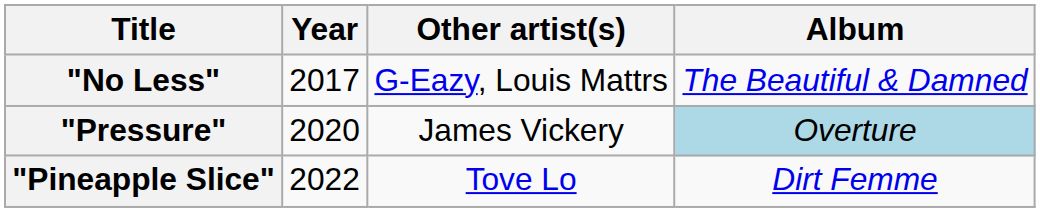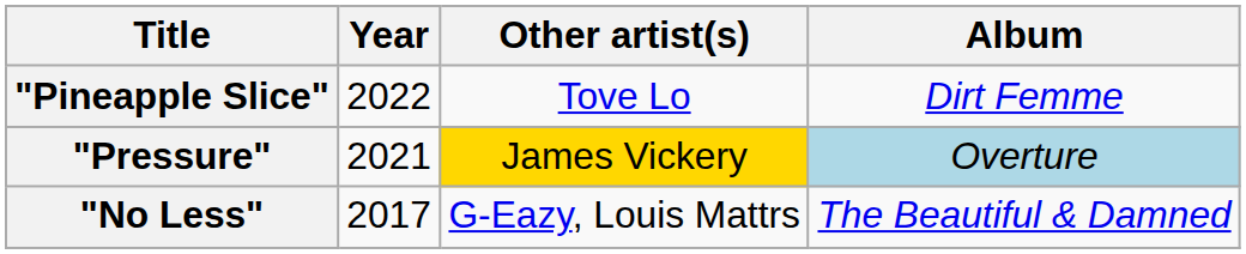 <table class="wikitable plainrowheaders" style="text-align:center;">
 <tr>
 <th scope="col">Title</th>
 <th scope="col">Year</th>
 <th scope="col">Other artist(s)</th>
 <th scope="col">Album</th>
 </tr>
 <tr>
+<th scope="row">"Pineapple Slice"</th>
+<td>2022</td>
+<td><a href='#'>Tove Lo</a></td>
+<td><em><a href='#'>Dirt Femme</a></em></td>
+</tr>
+<tr>
+<th scope="row">"Pressure"</th>
+<td>2021</td>
+<td style="background: gold;">James Vickery</td>
+<td style="background: lightblue;"><em>Overture</em></td>
+</tr>
+<tr>
 <th scope="row">"No Less"</th>
 <td>2017</td>
 <td><a href='#'>G-Eazy</a>, Louis Mattrs</td>
 <td><em><a href='#'>The Beautiful & Damned</a></em></td>
 </tr>
-<tr>
-<th scope="row">"Pressure"</th>
-<td>2020</td>
-<td>James Vickery</td>
-<td style="background: lightblue;"><em>Overture</em></td>
-</tr>
-<tr>
-<th scope="row">"Pineapple Slice"</th>
-<td>2022</td>
-<td><a href='#'>Tove Lo</a></td>
-<td><em><a href='#'>Dirt Femme</a></em></td>
-</tr>
 </table>
